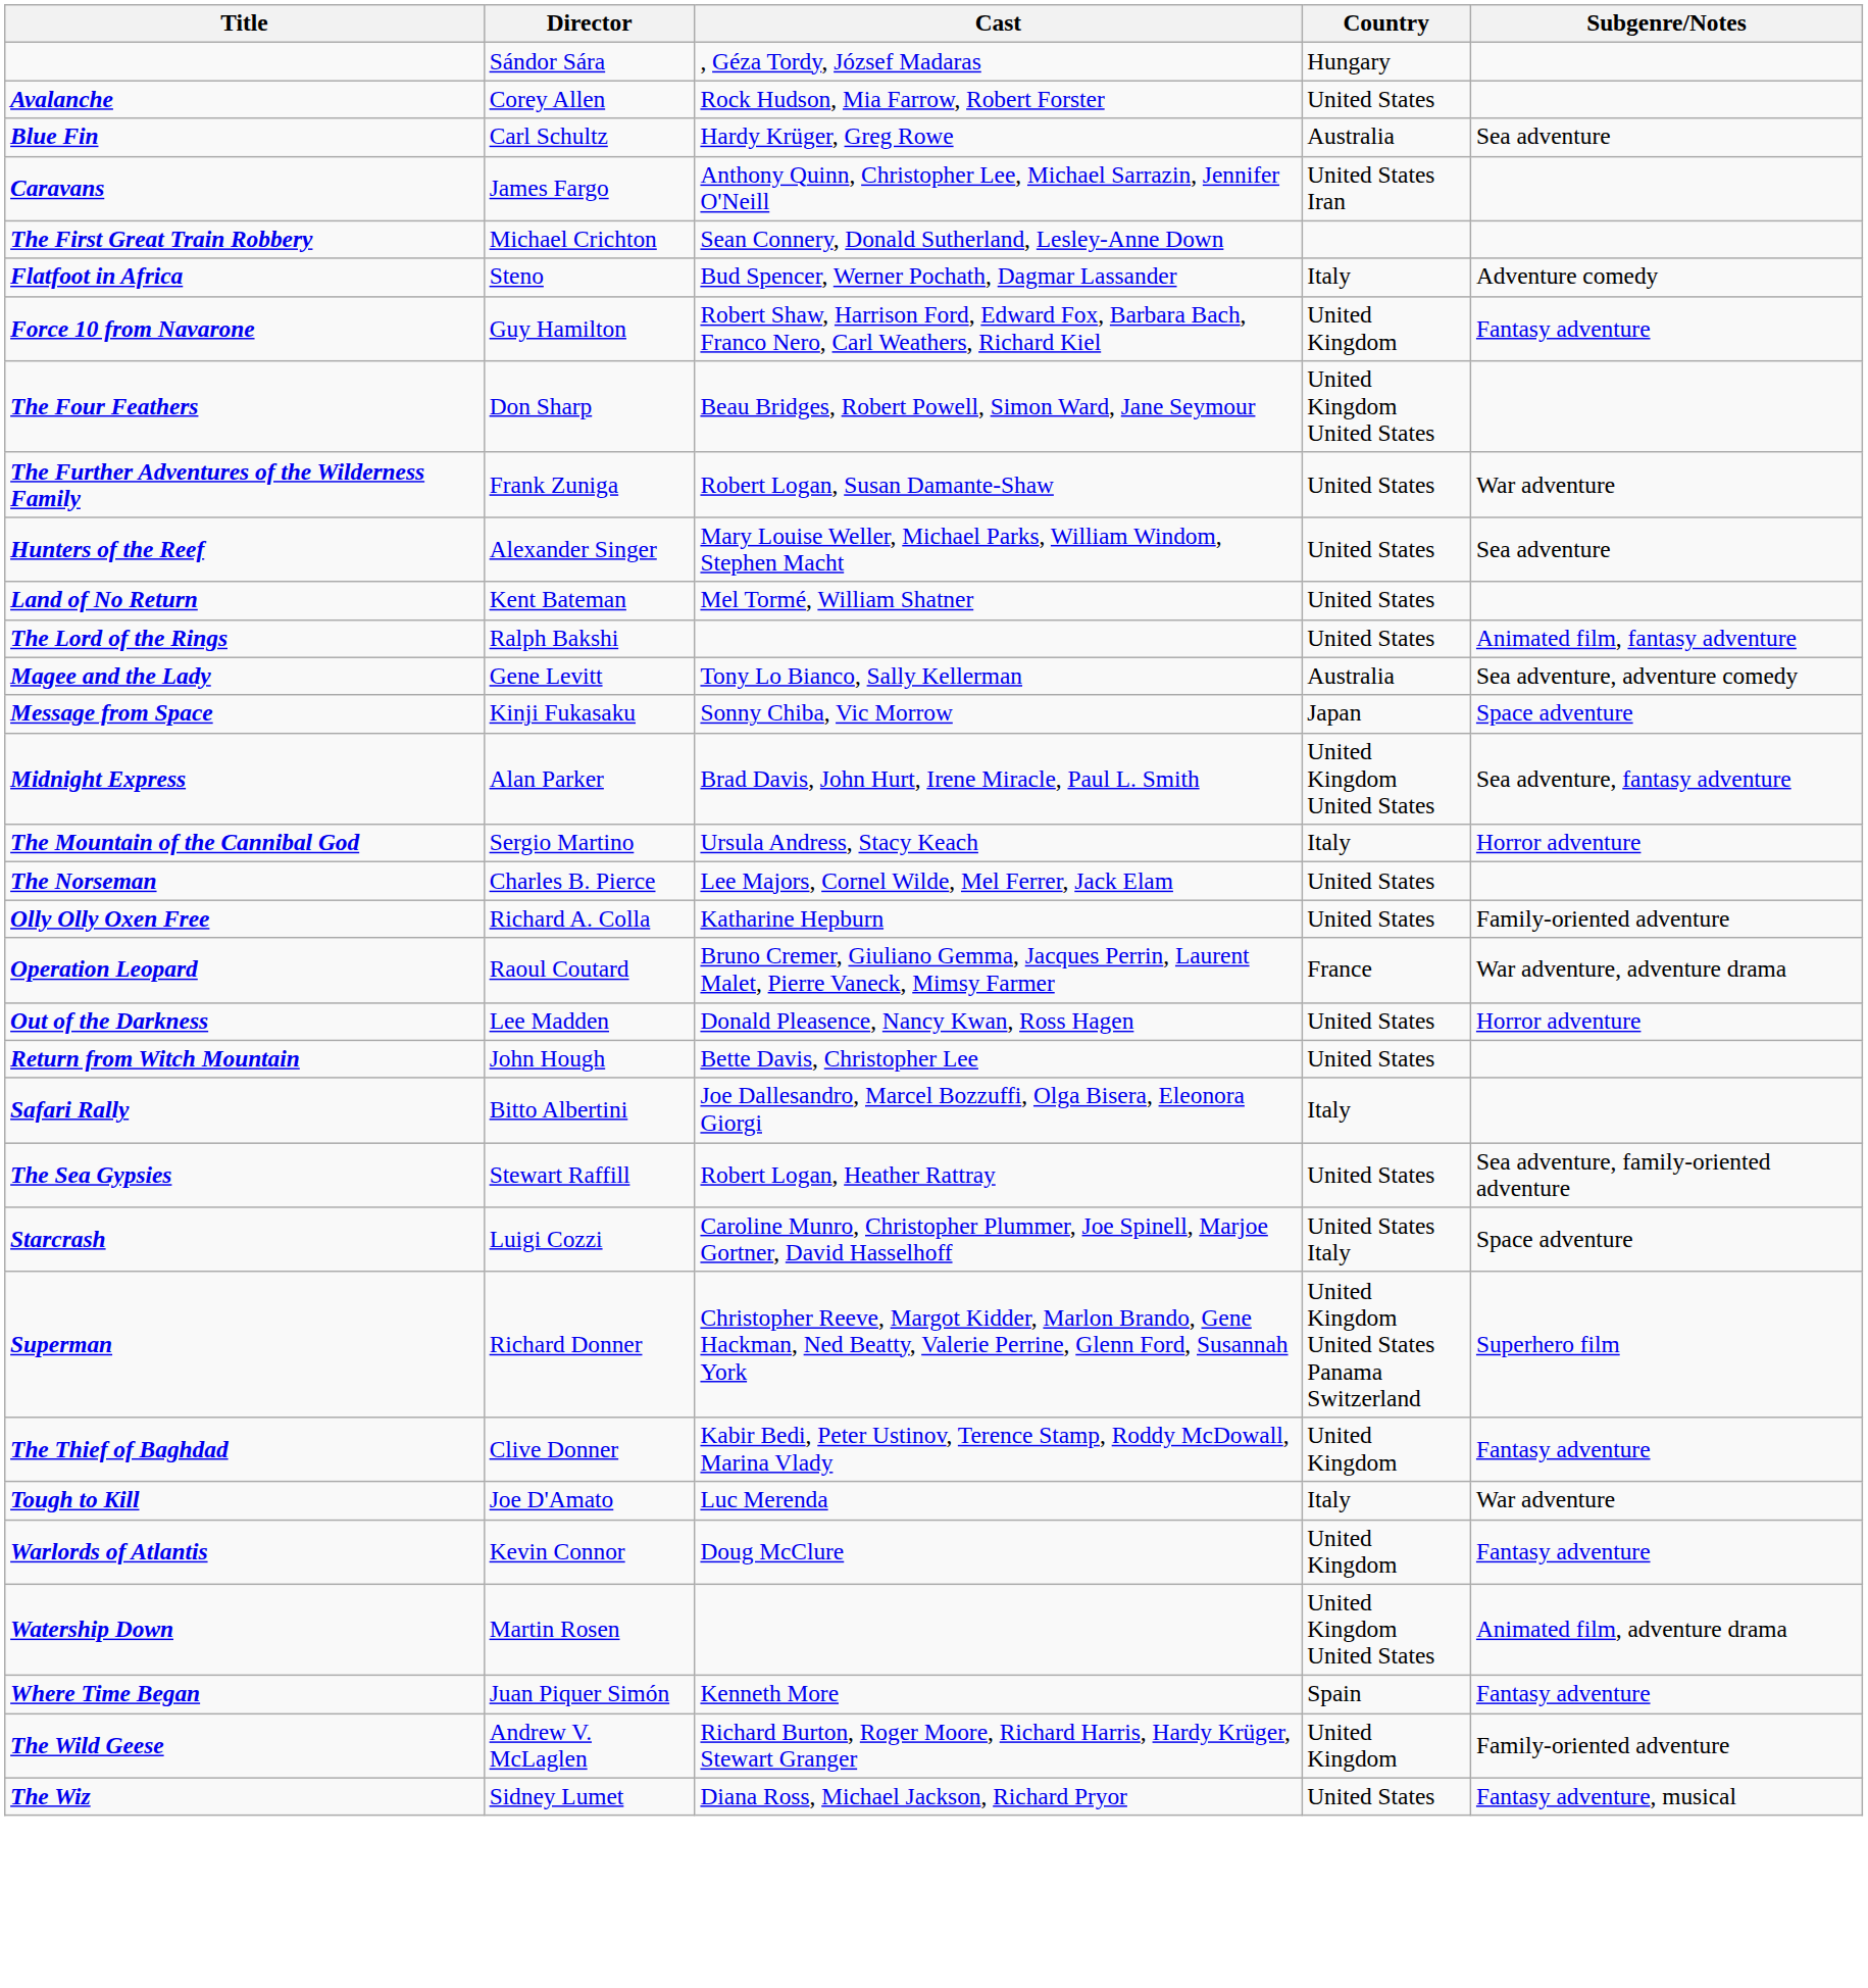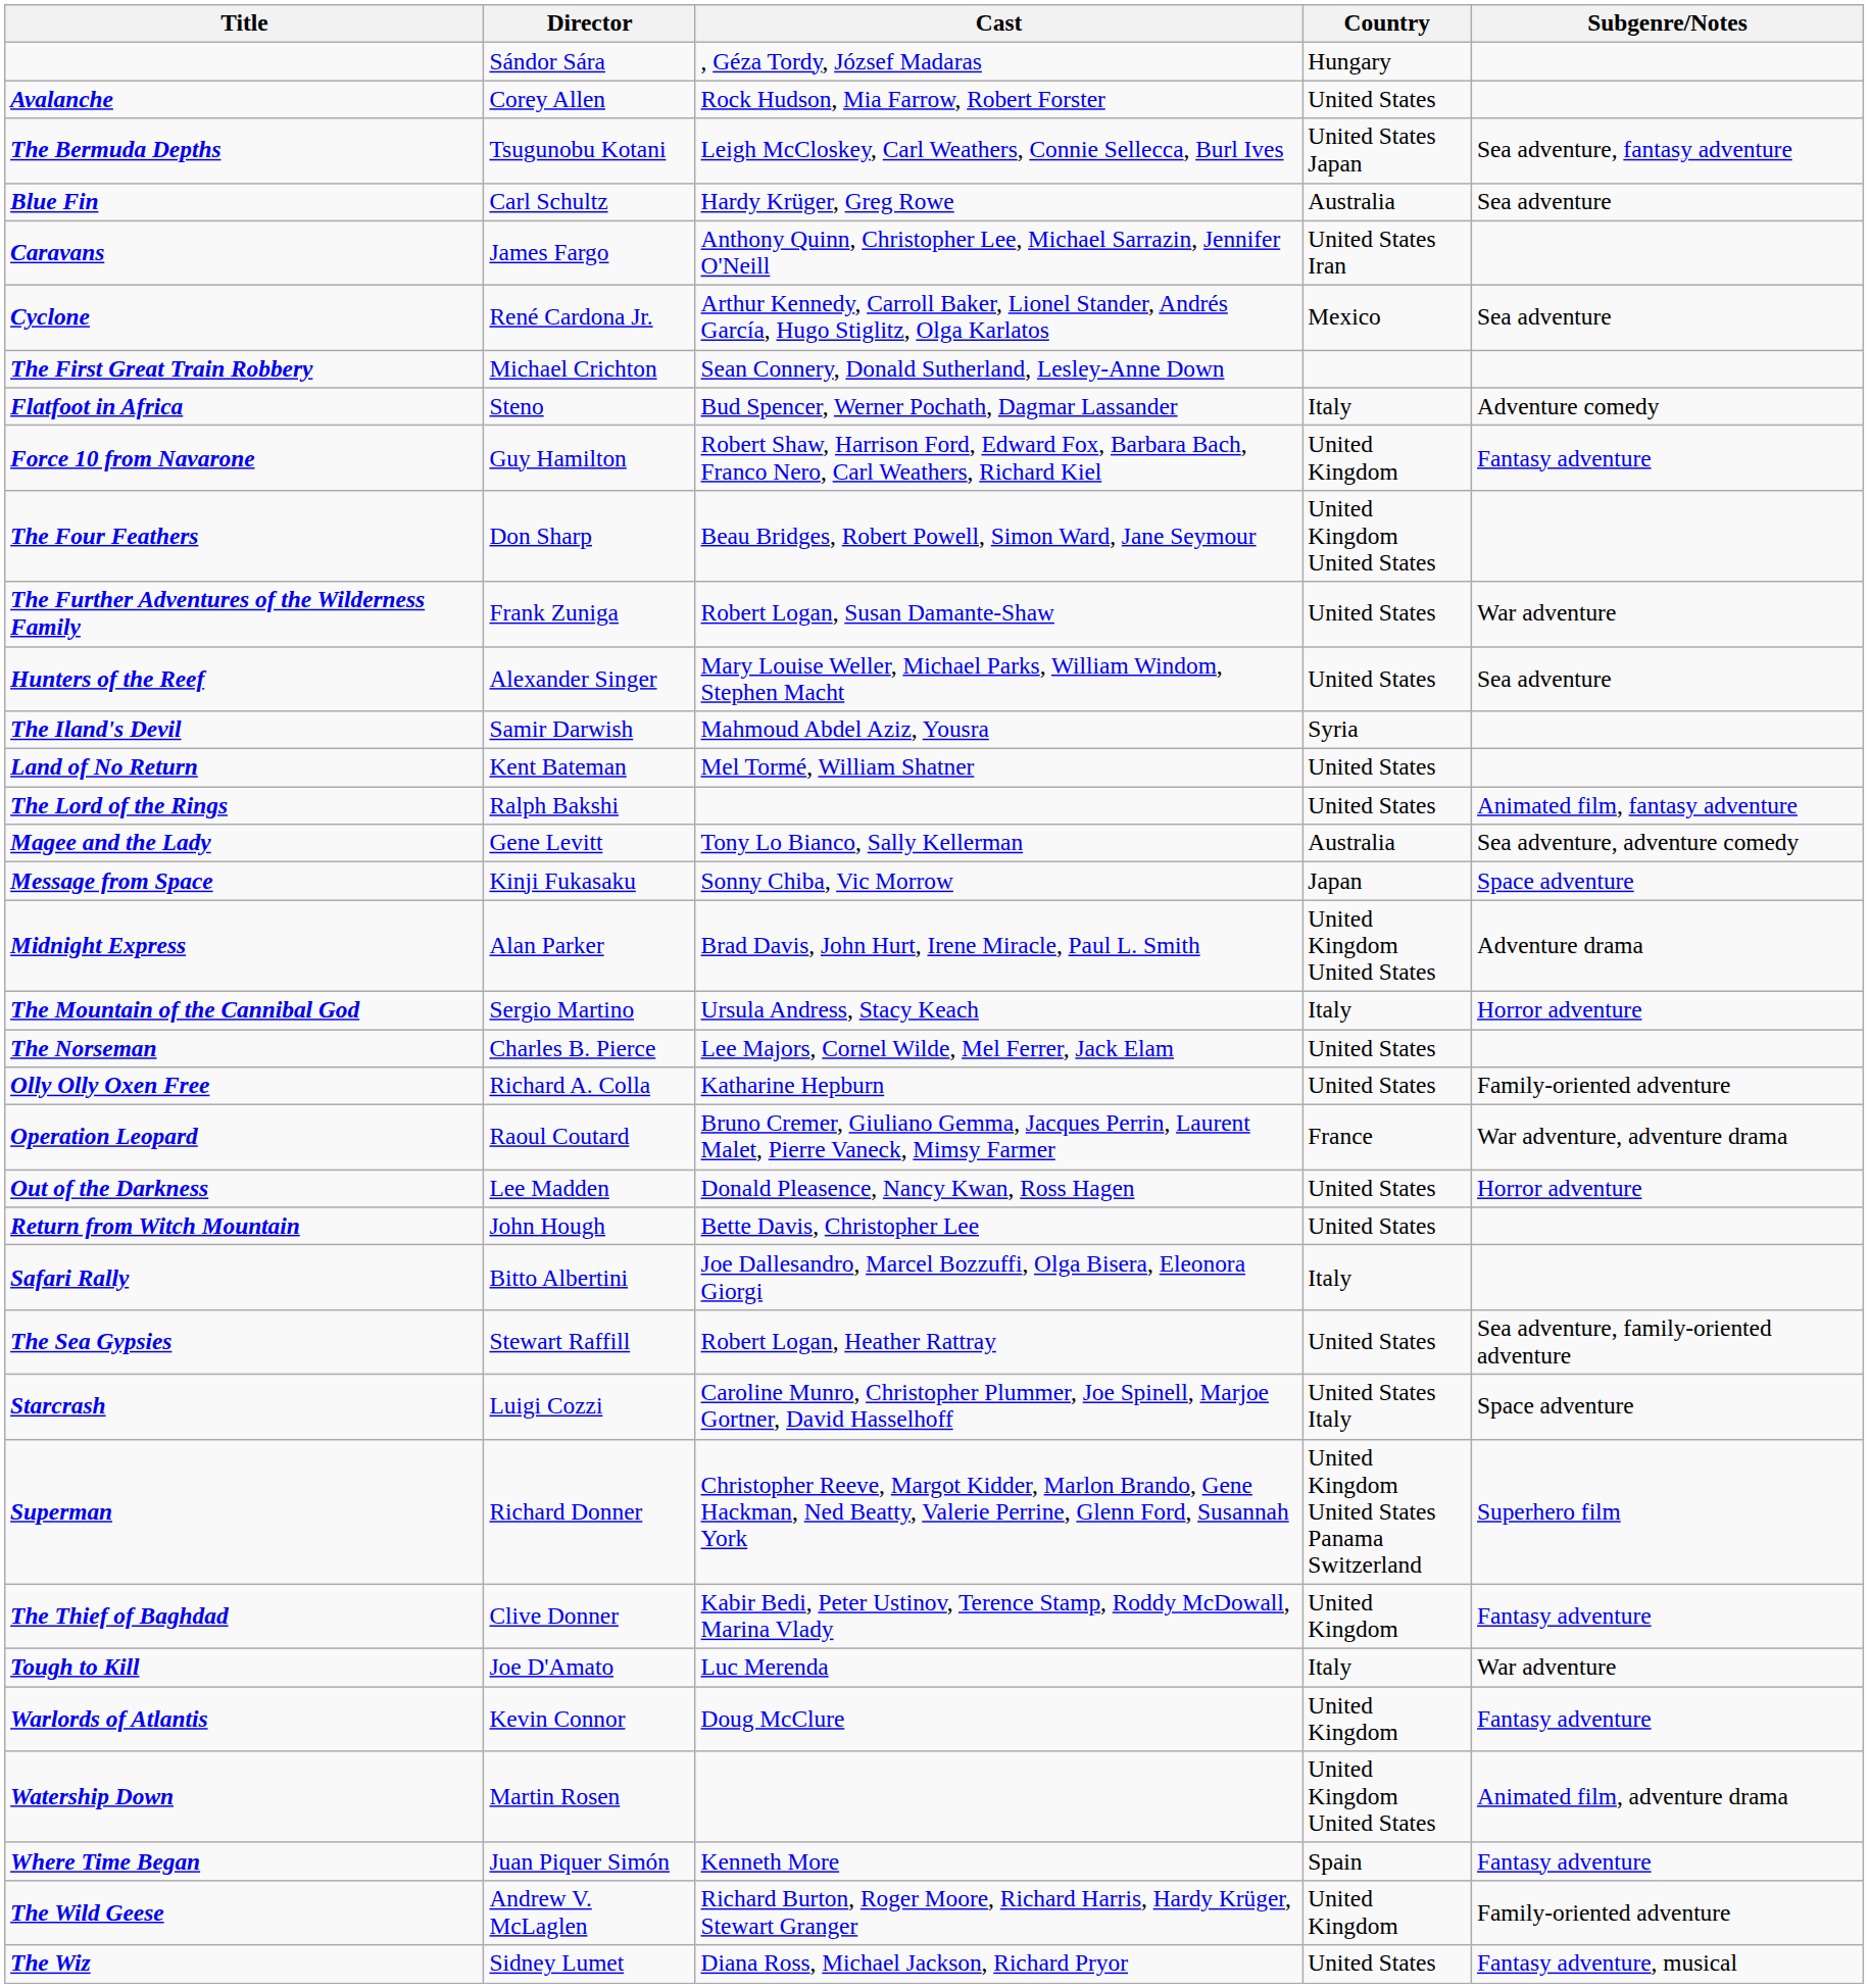 <table class="wikitable">
 <tr>
 <th>Title</th>
 <th>Director</th>
 <th style="width: 400px;">Cast</th>
 <th>Country</th>
 <th>Subgenre/Notes</th>
 </tr>
 <tr>
 <td><strong><em></em></strong></td>
 <td><a href='#'>Sándor Sára</a></td>
 <td>, <a href='#'>Géza Tordy</a>, <a href='#'>József Madaras</a></td>
 <td>Hungary</td>
 <td></td>
 </tr>
 <tr>
 <td><strong><em><a href='#'>Avalanche</a></em></strong></td>
 <td><a href='#'>Corey Allen</a></td>
 <td><a href='#'>Rock Hudson</a>, <a href='#'>Mia Farrow</a>, <a href='#'>Robert Forster</a></td>
 <td>United States</td>
 <td></td>
 </tr>
 <tr>
+<td><strong><em><a href='#'>The Bermuda Depths</a></em></strong></td>
+<td><a href='#'>Tsugunobu Kotani</a></td>
+<td><a href='#'>Leigh McCloskey</a>, <a href='#'>Carl Weathers</a>, <a href='#'>Connie Sellecca</a>, <a href='#'>Burl Ives</a></td>
+<td>United States<br>Japan</td>
+<td>Sea adventure, <a href='#'>fantasy adventure</a></td>
+</tr>
+<tr>
 <td><strong><em><a href='#'>Blue Fin</a></em></strong></td>
 <td><a href='#'>Carl Schultz</a></td>
 <td><a href='#'>Hardy Krüger</a>, <a href='#'>Greg Rowe</a></td>
 <td>Australia</td>
 <td>Sea adventure</td>
 </tr>
 <tr>
 <td><strong><em><a href='#'>Caravans</a></em></strong></td>
 <td><a href='#'>James Fargo</a></td>
 <td><a href='#'>Anthony Quinn</a>, <a href='#'>Christopher Lee</a>, <a href='#'>Michael Sarrazin</a>, <a href='#'>Jennifer O'Neill</a></td>
 <td>United States<br>Iran</td>
 <td></td>
+</tr>
+<tr>
+<td><strong><em><a href='#'>Cyclone</a></em></strong></td>
+<td><a href='#'>René Cardona Jr.</a></td>
+<td><a href='#'>Arthur Kennedy</a>, <a href='#'>Carroll Baker</a>, <a href='#'>Lionel Stander</a>, <a href='#'>Andrés García</a>, <a href='#'>Hugo Stiglitz</a>, <a href='#'>Olga Karlatos</a></td>
+<td>Mexico</td>
+<td>Sea adventure</td>
 </tr>
 <tr>
 <td><strong><em><a href='#'>The First Great Train Robbery</a></em></strong></td>
 <td><a href='#'>Michael Crichton</a></td>
 <td><a href='#'>Sean Connery</a>, <a href='#'>Donald Sutherland</a>, <a href='#'>Lesley-Anne Down</a></td>
 <td></td>
 <td></td>
 </tr>
 <tr>
 <td><strong><em><a href='#'>Flatfoot in Africa</a></em></strong></td>
 <td><a href='#'>Steno</a></td>
 <td><a href='#'>Bud Spencer</a>, <a href='#'>Werner Pochath</a>, <a href='#'>Dagmar Lassander</a></td>
 <td>Italy</td>
 <td>Adventure comedy</td>
 </tr>
 <tr>
 <td><strong><em><a href='#'>Force 10 from Navarone</a></em></strong></td>
 <td><a href='#'>Guy Hamilton</a></td>
 <td><a href='#'>Robert Shaw</a>, <a href='#'>Harrison Ford</a>, <a href='#'>Edward Fox</a>, <a href='#'>Barbara Bach</a>, <a href='#'>Franco Nero</a>, <a href='#'>Carl Weathers</a>, <a href='#'>Richard Kiel</a></td>
 <td>United Kingdom</td>
 <td><a href='#'>Fantasy adventure</a></td>
 </tr>
 <tr>
 <td><strong><em><a href='#'>The Four Feathers</a></em></strong></td>
 <td><a href='#'>Don Sharp</a></td>
 <td><a href='#'>Beau Bridges</a>, <a href='#'>Robert Powell</a>, <a href='#'>Simon Ward</a>, <a href='#'>Jane Seymour</a></td>
 <td>United Kingdom<br>United States</td>
 <td></td>
 </tr>
 <tr>
 <td><strong><em><a href='#'>The Further Adventures of the Wilderness Family</a></em></strong></td>
 <td><a href='#'>Frank Zuniga</a></td>
 <td><a href='#'>Robert Logan</a>, <a href='#'>Susan Damante-Shaw</a></td>
 <td>United States</td>
 <td>War adventure</td>
 </tr>
 <tr>
 <td><strong><em><a href='#'>Hunters of the Reef</a></em></strong></td>
 <td><a href='#'>Alexander Singer</a></td>
 <td><a href='#'>Mary Louise Weller</a>, <a href='#'>Michael Parks</a>, <a href='#'>William Windom</a>, <a href='#'>Stephen Macht</a></td>
 <td>United States</td>
 <td>Sea adventure</td>
 </tr>
 <tr>
+<td><strong><em><a href='#'>The Iland's Devil</a></em></strong></td>
+<td><a href='#'>Samir Darwish</a></td>
+<td><a href='#'>Mahmoud Abdel Aziz</a>, <a href='#'>Yousra</a></td>
+<td>Syria</td>
+<td></td>
+</tr>
+<tr>
 <td><strong><em><a href='#'>Land of No Return</a></em></strong></td>
 <td><a href='#'>Kent Bateman</a></td>
 <td><a href='#'>Mel Tormé</a>, <a href='#'>William Shatner</a></td>
 <td>United States</td>
 <td></td>
 </tr>
 <tr>
 <td><strong><em><a href='#'>The Lord of the Rings</a></em></strong></td>
 <td><a href='#'>Ralph Bakshi</a></td>
 <td></td>
 <td>United States</td>
 <td><a href='#'>Animated film</a>, <a href='#'>fantasy adventure</a></td>
 </tr>
 <tr>
 <td><strong><em><a href='#'>Magee and the Lady</a></em></strong></td>
 <td><a href='#'>Gene Levitt</a></td>
 <td><a href='#'>Tony Lo Bianco</a>, <a href='#'>Sally Kellerman</a></td>
 <td>Australia</td>
 <td>Sea adventure, adventure comedy</td>
 </tr>
 <tr>
 <td><strong><em><a href='#'>Message from Space</a></em></strong></td>
 <td><a href='#'>Kinji Fukasaku</a></td>
 <td><a href='#'>Sonny Chiba</a>, <a href='#'>Vic Morrow</a></td>
 <td>Japan</td>
 <td><a href='#'>Space adventure</a></td>
 </tr>
 <tr>
 <td><strong><em><a href='#'>Midnight Express</a></em></strong></td>
 <td><a href='#'>Alan Parker</a></td>
 <td><a href='#'>Brad Davis</a>, <a href='#'>John Hurt</a>, <a href='#'>Irene Miracle</a>, <a href='#'>Paul L. Smith</a></td>
 <td>United Kingdom<br>United States</td>
-<td>Sea adventure, <a href='#'>fantasy adventure</a></td>
+<td>Adventure drama</td>
 </tr>
 <tr>
 <td><strong><em><a href='#'>The Mountain of the Cannibal God</a></em></strong></td>
 <td><a href='#'>Sergio Martino</a></td>
 <td><a href='#'>Ursula Andress</a>, <a href='#'>Stacy Keach</a></td>
 <td>Italy</td>
 <td><a href='#'>Horror adventure</a></td>
 </tr>
 <tr>
 <td><strong><em><a href='#'>The Norseman</a></em></strong></td>
 <td><a href='#'>Charles B. Pierce</a></td>
 <td><a href='#'>Lee Majors</a>, <a href='#'>Cornel Wilde</a>, <a href='#'>Mel Ferrer</a>, <a href='#'>Jack Elam</a></td>
 <td>United States</td>
 <td></td>
 </tr>
 <tr>
 <td><strong><em><a href='#'>Olly Olly Oxen Free</a></em></strong></td>
 <td><a href='#'>Richard A. Colla</a></td>
 <td><a href='#'>Katharine Hepburn</a></td>
 <td>United States</td>
 <td>Family-oriented adventure</td>
 </tr>
 <tr>
 <td><strong><em><a href='#'>Operation Leopard</a></em></strong></td>
 <td><a href='#'>Raoul Coutard</a></td>
 <td><a href='#'>Bruno Cremer</a>, <a href='#'>Giuliano Gemma</a>, <a href='#'>Jacques Perrin</a>, <a href='#'>Laurent Malet</a>, <a href='#'>Pierre Vaneck</a>, <a href='#'>Mimsy Farmer</a></td>
 <td>France</td>
 <td>War adventure, adventure drama</td>
 </tr>
 <tr>
 <td><strong><em><a href='#'>Out of the Darkness</a></em></strong></td>
 <td><a href='#'>Lee Madden</a></td>
 <td><a href='#'>Donald Pleasence</a>, <a href='#'>Nancy Kwan</a>, <a href='#'>Ross Hagen</a></td>
 <td>United States</td>
 <td><a href='#'>Horror adventure</a></td>
 </tr>
 <tr>
 <td><strong><em><a href='#'>Return from Witch Mountain</a></em></strong></td>
 <td><a href='#'>John Hough</a></td>
 <td><a href='#'>Bette Davis</a>, <a href='#'>Christopher Lee</a></td>
 <td>United States</td>
 <td></td>
 </tr>
 <tr>
 <td><strong><em><a href='#'>Safari Rally</a></em></strong></td>
 <td><a href='#'>Bitto Albertini</a></td>
 <td><a href='#'>Joe Dallesandro</a>, <a href='#'>Marcel Bozzuffi</a>, <a href='#'>Olga Bisera</a>, <a href='#'>Eleonora Giorgi</a></td>
 <td>Italy</td>
 <td></td>
 </tr>
 <tr>
 <td><strong><em><a href='#'>The Sea Gypsies</a></em></strong></td>
 <td><a href='#'>Stewart Raffill</a></td>
 <td><a href='#'>Robert Logan</a>, <a href='#'>Heather Rattray</a></td>
 <td>United States</td>
 <td>Sea adventure, family-oriented adventure</td>
 </tr>
 <tr>
 <td><strong><em><a href='#'>Starcrash</a></em></strong></td>
 <td><a href='#'>Luigi Cozzi</a></td>
 <td><a href='#'>Caroline Munro</a>, <a href='#'>Christopher Plummer</a>, <a href='#'>Joe Spinell</a>, <a href='#'>Marjoe Gortner</a>, <a href='#'>David Hasselhoff</a></td>
 <td>United States<br>Italy</td>
 <td>Space adventure</td>
 </tr>
 <tr>
 <td><strong><em><a href='#'>Superman</a></em></strong></td>
 <td><a href='#'>Richard Donner</a></td>
 <td><a href='#'>Christopher Reeve</a>, <a href='#'>Margot Kidder</a>, <a href='#'>Marlon Brando</a>, <a href='#'>Gene Hackman</a>, <a href='#'>Ned Beatty</a>, <a href='#'>Valerie Perrine</a>, <a href='#'>Glenn Ford</a>, <a href='#'>Susannah York</a></td>
 <td>United Kingdom<br>United States<br>Panama<br>Switzerland</td>
 <td><a href='#'>Superhero film</a></td>
 </tr>
 <tr>
 <td><strong><em><a href='#'>The Thief of Baghdad</a></em></strong></td>
 <td><a href='#'>Clive Donner</a></td>
 <td><a href='#'>Kabir Bedi</a>, <a href='#'>Peter Ustinov</a>, <a href='#'>Terence Stamp</a>, <a href='#'>Roddy McDowall</a>, <a href='#'>Marina Vlady</a></td>
 <td>United Kingdom</td>
 <td><a href='#'>Fantasy adventure</a></td>
 </tr>
 <tr>
 <td><strong><em><a href='#'>Tough to Kill</a></em></strong></td>
 <td><a href='#'>Joe D'Amato</a></td>
 <td><a href='#'>Luc Merenda</a></td>
 <td>Italy</td>
 <td>War adventure</td>
 </tr>
 <tr>
 <td><strong><em><a href='#'>Warlords of Atlantis</a></em></strong></td>
 <td><a href='#'>Kevin Connor</a></td>
 <td><a href='#'>Doug McClure</a></td>
 <td>United Kingdom</td>
 <td><a href='#'>Fantasy adventure</a></td>
 </tr>
 <tr>
 <td><strong><em><a href='#'>Watership Down</a></em></strong></td>
 <td><a href='#'>Martin Rosen</a></td>
 <td></td>
 <td>United Kingdom<br>United States</td>
 <td><a href='#'>Animated film</a>, adventure drama</td>
 </tr>
 <tr>
 <td><strong><em><a href='#'>Where Time Began</a></em></strong></td>
 <td><a href='#'>Juan Piquer Simón</a></td>
 <td><a href='#'>Kenneth More</a></td>
 <td>Spain</td>
 <td><a href='#'>Fantasy adventure</a></td>
 </tr>
 <tr>
 <td><strong><em><a href='#'>The Wild Geese</a></em></strong></td>
 <td><a href='#'>Andrew V. McLaglen</a></td>
 <td><a href='#'>Richard Burton</a>, <a href='#'>Roger Moore</a>, <a href='#'>Richard Harris</a>, <a href='#'>Hardy Krüger</a>, <a href='#'>Stewart Granger</a></td>
 <td>United Kingdom</td>
 <td>Family-oriented adventure</td>
 </tr>
 <tr>
 <td><strong><em><a href='#'>The Wiz</a></em></strong></td>
 <td><a href='#'>Sidney Lumet</a></td>
 <td><a href='#'>Diana Ross</a>, <a href='#'>Michael Jackson</a>, <a href='#'>Richard Pryor</a></td>
 <td>United States</td>
 <td><a href='#'>Fantasy adventure</a>, musical</td>
 </tr>
 </table>
